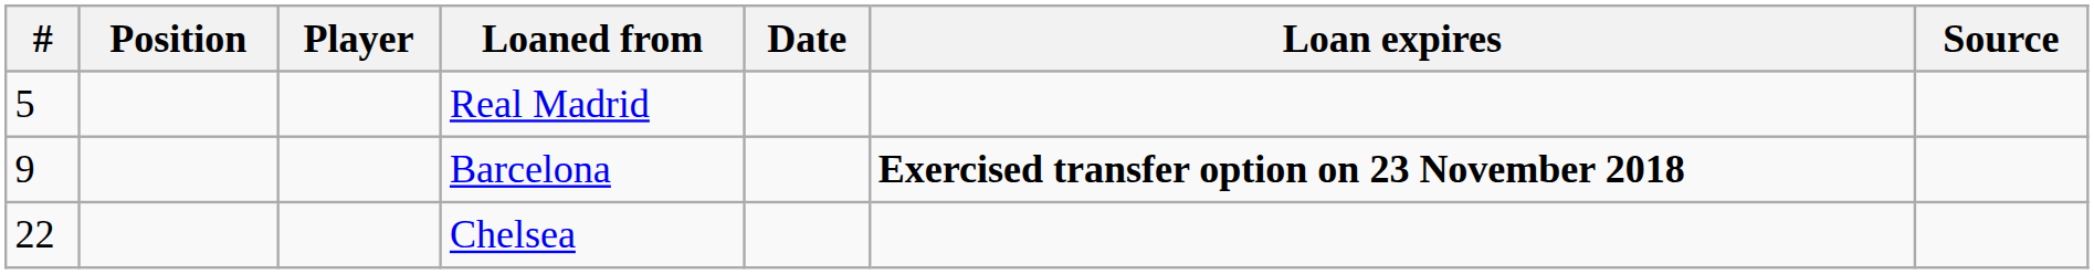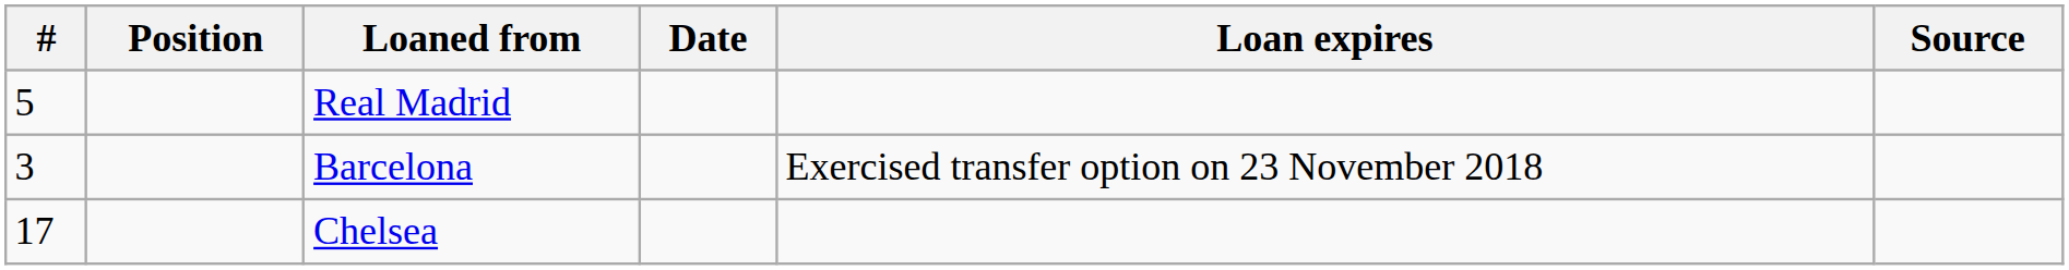 <table class="wikitable sortable" style="width:90%; text-align:center; font-size:95%; text-align:left;">
 <tr>
 <th>#</th>
 <th>Position</th>
-<th>Player</th>
 <th>Loaned from</th>
 <th>Date</th>
 <th>Loan expires</th>
 <th>Source</th>
 </tr>
 <tr>
 <td>5</td>
 <td></td>
-<td></td>
 <td> <a href='#'>Real Madrid</a></td>
 <td></td>
 <td></td>
 <td></td>
 </tr>
 <tr>
-<td>9</td>
-<td></td>
+<td>3</td>
 <td></td>
 <td> <a href='#'>Barcelona</a></td>
 <td></td>
-<td><strong>Exercised transfer option on 23 November 2018</strong></td>
+<td>Exercised transfer option on 23 November 2018</td>
 <td></td>
 </tr>
 <tr>
-<td>22</td>
-<td></td>
+<td>17</td>
 <td></td>
 <td> <a href='#'>Chelsea</a></td>
 <td></td>
 <td></td>
 <td></td>
 </tr>
 </table>
